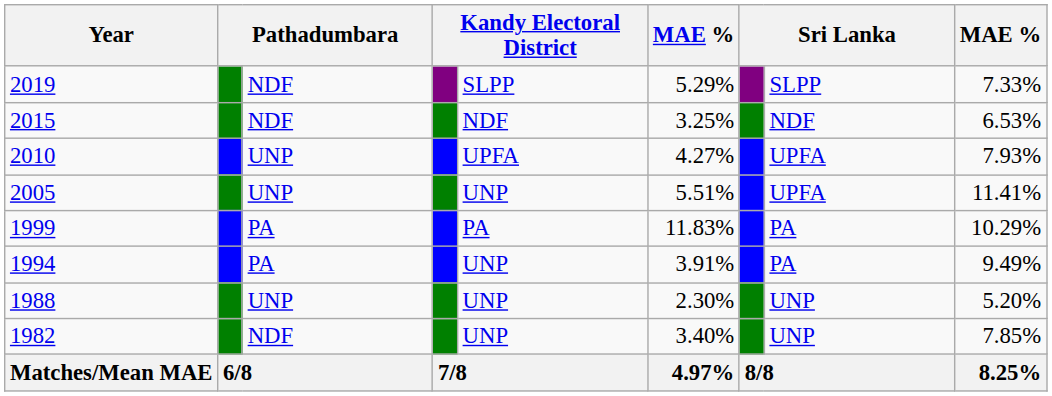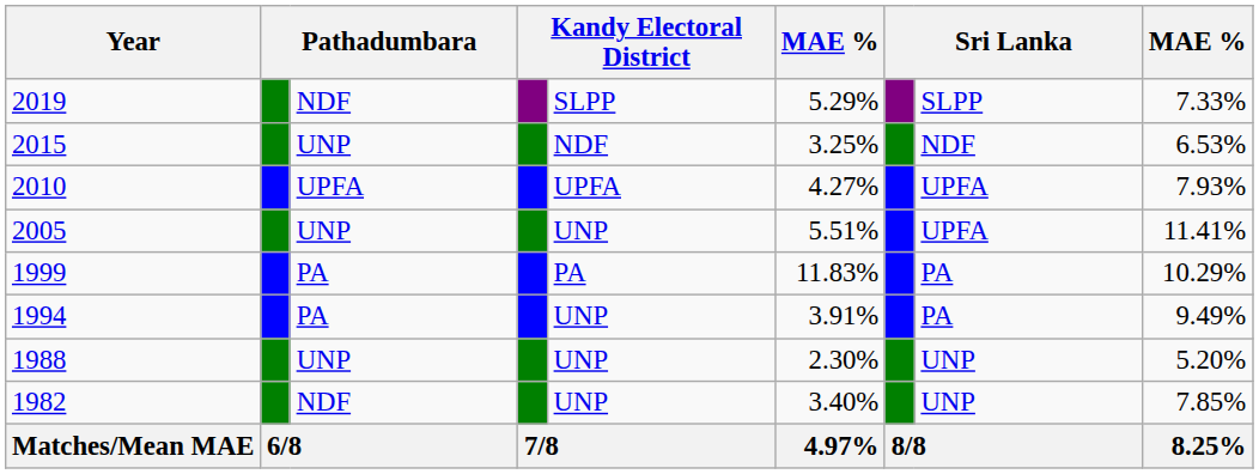 <table class="wikitable">
 <tr>
 <th>Year</th>
 <th colspan="2" width="144px">Pathadumbara</th>
 <th colspan="2" width="144px"><a href='#'>Kandy Electoral District</a></th>
 <th><a href='#'>MAE</a> %</th>
 <th colspan="2" width="144px">Sri Lanka</th>
 <th>MAE %</th>
 </tr>
 <tr>
 <td><a href='#'>2019</a></td>
 <td style="background-color:green;" width="10px"></td>
 <td style="text-align:left;"><a href='#'>NDF</a></td>
 <td style="background-color:purple;" width="10px"></td>
 <td style="text-align:left;"><a href='#'>SLPP</a></td>
 <td style="text-align:right;">5.29%</td>
 <td style="background-color:purple;" width="10px"></td>
 <td style="text-align:left;"><a href='#'>SLPP</a></td>
 <td style="text-align:right;">7.33%</td>
 </tr>
 <tr>
 <td><a href='#'>2015</a></td>
 <td style="background-color:green;" width="10px"></td>
-<td style="text-align:left;"><a href='#'>NDF</a></td>
+<td style="text-align:left;"><a href='#'>UNP</a></td>
 <td style="background-color:green;" width="10px"></td>
 <td style="text-align:left;"><a href='#'>NDF</a></td>
 <td style="text-align:right;">3.25%</td>
 <td style="background-color:green;" width="10px"></td>
 <td style="text-align:left;"><a href='#'>NDF</a></td>
 <td style="text-align:right;">6.53%</td>
 </tr>
 <tr>
 <td><a href='#'>2010</a></td>
 <td style="background-color:blue;" width="10px"></td>
-<td style="text-align:left;"><a href='#'>UNP</a></td>
+<td style="text-align:left;"><a href='#'>UPFA</a></td>
 <td style="background-color:blue;" width="10px"></td>
 <td style="text-align:left;"><a href='#'>UPFA</a></td>
 <td style="text-align:right;">4.27%</td>
 <td style="background-color:blue;" width="10px"></td>
 <td style="text-align:left;"><a href='#'>UPFA</a></td>
 <td style="text-align:right;">7.93%</td>
 </tr>
 <tr>
 <td><a href='#'>2005</a></td>
 <td style="background-color:green;" width="10px"></td>
 <td style="text-align:left;"><a href='#'>UNP</a></td>
 <td style="background-color:green;" width="10px"></td>
 <td style="text-align:left;"><a href='#'>UNP</a></td>
 <td style="text-align:right;">5.51%</td>
 <td style="background-color:blue;" width="10px"></td>
 <td style="text-align:left;"><a href='#'>UPFA</a></td>
 <td style="text-align:right;">11.41%</td>
 </tr>
 <tr>
 <td><a href='#'>1999</a></td>
 <td style="background-color:blue;" width="10px"></td>
 <td style="text-align:left;"><a href='#'>PA</a></td>
 <td style="background-color:blue;" width="10px"></td>
 <td style="text-align:left;"><a href='#'>PA</a></td>
 <td style="text-align:right;">11.83%</td>
 <td style="background-color:blue;" width="10px"></td>
 <td style="text-align:left;"><a href='#'>PA</a></td>
 <td style="text-align:right;">10.29%</td>
 </tr>
 <tr>
 <td><a href='#'>1994</a></td>
 <td style="background-color:blue;" width="10px"></td>
 <td style="text-align:left;"><a href='#'>PA</a></td>
 <td style="background-color:blue;" width="10px"></td>
 <td style="text-align:left;"><a href='#'>UNP</a></td>
 <td style="text-align:right;">3.91%</td>
 <td style="background-color:blue;" width="10px"></td>
 <td style="text-align:left;"><a href='#'>PA</a></td>
 <td style="text-align:right;">9.49%</td>
 </tr>
 <tr>
 <td><a href='#'>1988</a></td>
 <td style="background-color:green;" width="10px"></td>
 <td style="text-align:left;"><a href='#'>UNP</a></td>
 <td style="background-color:green;" width="10px"></td>
 <td style="text-align:left;"><a href='#'>UNP</a></td>
 <td style="text-align:right;">2.30%</td>
 <td style="background-color:green;" width="10px"></td>
 <td style="text-align:left;"><a href='#'>UNP</a></td>
 <td style="text-align:right;">5.20%</td>
 </tr>
 <tr>
 <td><a href='#'>1982</a></td>
 <td style="background-color:green;" width="10px"></td>
 <td style="text-align:left;"><a href='#'>NDF</a></td>
 <td style="background-color:green;" width="10px"></td>
 <td style="text-align:left;"><a href='#'>UNP</a></td>
 <td style="text-align:right;">3.40%</td>
 <td style="background-color:green;" width="10px"></td>
 <td style="text-align:left;"><a href='#'>UNP</a></td>
 <td style="text-align:right;">7.85%</td>
 </tr>
 <tr>
 <th>Matches/Mean MAE</th>
 <th style="text-align:left;"colspan="2" width="144px">6/8</th>
 <th style="text-align:left;"colspan="2" width="144px">7/8</th>
 <th style="text-align:right;">4.97%</th>
 <th style="text-align:left;"colspan="2" width="144px">8/8</th>
 <th style="text-align:right;">8.25%</th>
 </tr>
 </table>
